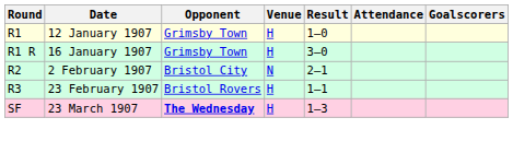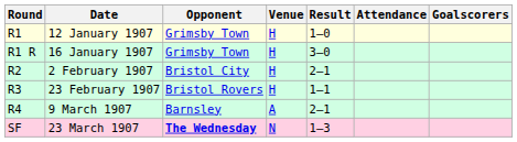 <table class="wikitable">
 <tr>
 <th>Round</th>
 <th>Date</th>
 <th>Opponent</th>
 <th>Venue</th>
 <th>Result</th>
 <th>Attendance</th>
 <th>Goalscorers</th>
 </tr>
 <tr style="background:#ffffdd;">
 <td>R1</td>
 <td>12 January 1907</td>
 <td><a href='#'>Grimsby Town</a></td>
 <td><a href='#'>H</a></td>
 <td>1–0</td>
 <td></td>
 <td></td>
 </tr>
 <tr style="background:#d0ffe3;">
 <td>R1 R</td>
 <td>16 January 1907</td>
 <td><a href='#'>Grimsby Town</a></td>
 <td><a href='#'>H</a></td>
 <td>3–0</td>
 <td></td>
 <td></td>
 </tr>
 <tr style="background:#d0ffe3;">
 <td>R2</td>
 <td>2 February 1907</td>
 <td><a href='#'>Bristol City</a></td>
-<td><a href='#'>N</a></td>
+<td><a href='#'>H</a></td>
 <td>2–1</td>
 <td></td>
 <td></td>
 </tr>
 <tr style="background:#d0ffe3;">
 <td>R3</td>
 <td>23 February 1907</td>
 <td><a href='#'>Bristol Rovers</a></td>
 <td><a href='#'>H</a></td>
 <td>1–1</td>
 <td></td>
 <td></td>
 </tr>
+<tr style="background:#d0ffe3;">
+<td>R4</td>
+<td>9 March 1907</td>
+<td><a href='#'>Barnsley</a></td>
+<td><a href='#'>A</a></td>
+<td>2–1</td>
+<td></td>
+<td></td>
+</tr>
 <tr style="background:#ffd0e3;">
 <td>SF</td>
 <td>23 March 1907</td>
 <td><strong><a href='#'>The Wednesday</a></strong></td>
-<td><a href='#'>H</a></td>
+<td><a href='#'>N</a></td>
 <td>1–3</td>
 <td></td>
 <td></td>
 </tr>
 </table>
